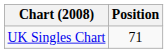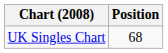 <table class="wikitable">
 <tr>
 <th>Chart (2008)</th>
 <th>Position</th>
 </tr>
 <tr>
 <td><a href='#'>UK Singles Chart</a></td>
-<td style="text-align:center;">71</td>
+<td style="text-align:center;">68</td>
 </tr>
 </table>
